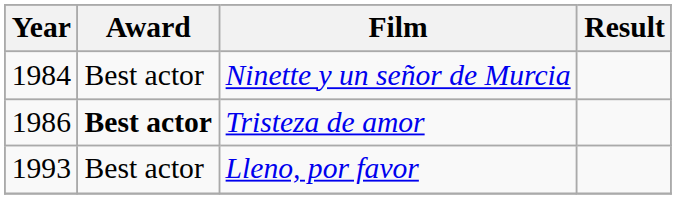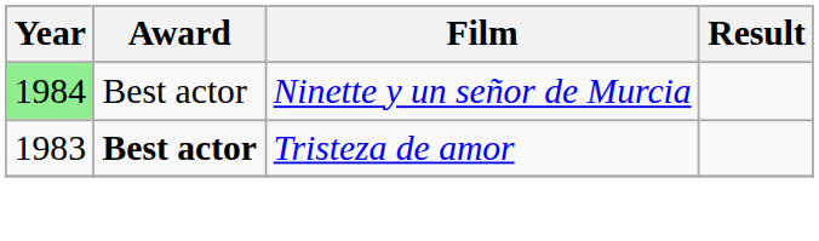 <table class="wikitable sortable">
 <tr>
 <th>Year</th>
 <th>Award</th>
 <th>Film</th>
 <th>Result</th>
 </tr>
 <tr>
-<td>1984</td>
+<td style="background: lightgreen;">1984</td>
 <td>Best actor</td>
 <td><em><a href='#'>Ninette y un señor de Murcia</a></em></td>
 <td></td>
 </tr>
 <tr>
-<td>1986</td>
+<td>1983</td>
 <td><strong>Best actor</strong></td>
 <td><em><a href='#'>Tristeza de amor</a></em></td>
 <td></td>
 </tr>
 <tr>
-<td>1993</td>
-<td>Best actor</td>
-<td><em><a href='#'>Lleno, por favor</a></em></td>
-<td></td>
-</tr>
-<tr>
 </tr>
 </table>
